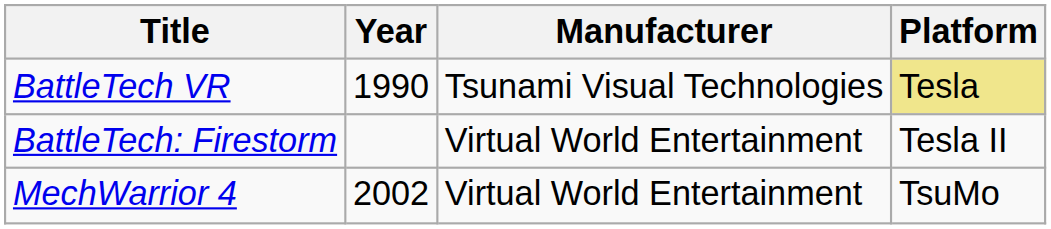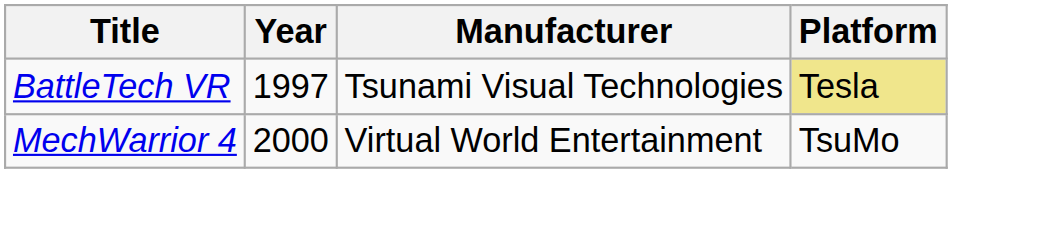 <table class="wikitable">
 <tr>
 <th scope="col">Title</th>
 <th scope="col">Year</th>
 <th scope="col">Manufacturer</th>
 <th scope="col">Platform</th>
 </tr>
 <tr>
 <td><em><a href='#'>BattleTech VR</a></em></td>
-<td>1990</td>
+<td>1997</td>
 <td>Tsunami Visual Technologies</td>
 <td style="background: khaki;">Tesla</td>
 </tr>
 <tr>
-<td><em><a href='#'>BattleTech: Firestorm</a></em></td>
-<td></td>
-<td>Virtual World Entertainment</td>
-<td>Tesla II</td>
-</tr>
-<tr>
 <td><em><a href='#'>MechWarrior 4</a></em></td>
-<td>2002</td>
+<td>2000</td>
 <td>Virtual World Entertainment</td>
 <td>TsuMo</td>
 </tr>
 </table>
